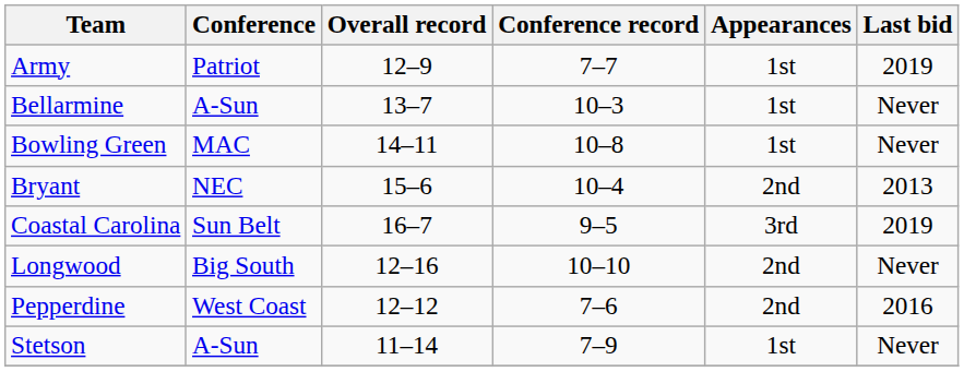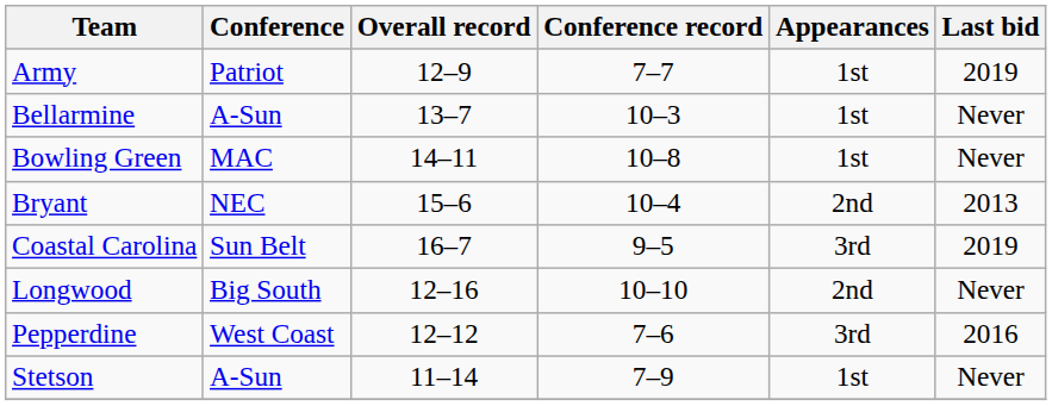 <table class="wikitable sortable" style="text-align:center">
 <tr>
 <th>Team</th>
 <th>Conference</th>
 <th data-sort-type="number">Overall record</th>
 <th data-sort-type="number">Conference record</th>
 <th>Appearances</th>
 <th>Last bid</th>
 </tr>
 <tr>
 <td align=left><a href='#'>Army</a></td>
 <td align=left><a href='#'>Patriot</a></td>
 <td>12–9</td>
 <td>7–7</td>
 <td>1st</td>
 <td>2019</td>
 </tr>
 <tr>
 <td align="left"><a href='#'>Bellarmine</a></td>
 <td align="left"><a href='#'>A-Sun</a></td>
 <td>13–7</td>
 <td>10–3</td>
 <td>1st</td>
 <td>Never</td>
 </tr>
 <tr>
 <td align=left><a href='#'>Bowling Green</a></td>
 <td align=left><a href='#'>MAC</a></td>
 <td>14–11</td>
 <td>10–8</td>
 <td>1st</td>
 <td>Never</td>
 </tr>
 <tr>
 <td align="left"><a href='#'>Bryant</a></td>
 <td align="left"><a href='#'>NEC</a></td>
 <td>15–6</td>
 <td>10–4</td>
 <td>2nd</td>
 <td>2013</td>
 </tr>
 <tr>
 <td align="left"><a href='#'>Coastal Carolina</a></td>
 <td align="left"><a href='#'>Sun Belt</a></td>
 <td>16–7</td>
 <td>9–5</td>
 <td>3rd</td>
 <td>2019</td>
 </tr>
 <tr>
 <td align="left"><a href='#'>Longwood</a></td>
 <td align="left"><a href='#'>Big South</a></td>
 <td>12–16</td>
 <td>10–10</td>
 <td>2nd</td>
 <td>Never</td>
 </tr>
 <tr>
 <td align="left"><a href='#'>Pepperdine</a></td>
 <td align="left"><a href='#'>West Coast</a></td>
 <td>12–12</td>
 <td>7–6</td>
-<td>2nd</td>
+<td>3rd</td>
 <td>2016</td>
 </tr>
 <tr>
 <td align="left"><a href='#'>Stetson</a></td>
 <td align="left"><a href='#'>A-Sun</a></td>
 <td>11–14</td>
 <td>7–9</td>
 <td>1st</td>
 <td>Never</td>
 </tr>
 <tr>
 </tr>
 </table>
